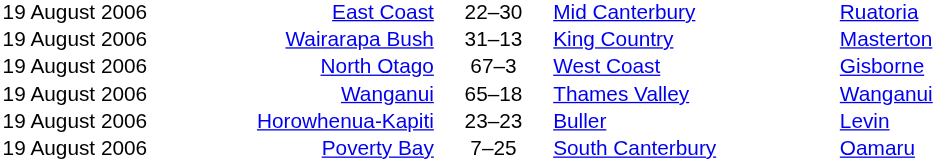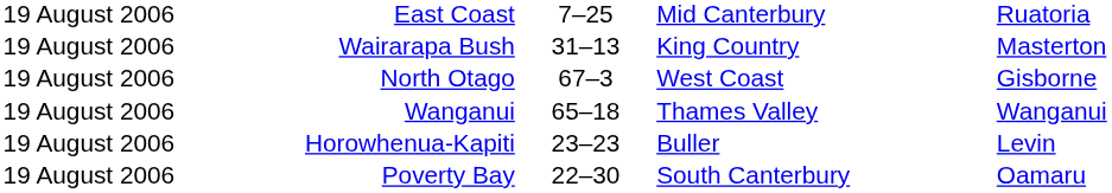 <table style="width:100%" cellspacing="1">
 <tr>
 <th width=15%></th>
 <th width=25%></th>
 <th width=10%></th>
 <th width=25%></th>
 </tr>
 <tr>
 <td align=right>19 August 2006</td>
 <td align=right><a href='#'>East Coast</a></td>
-<td align=center>22–30</td>
+<td align=center>7–25</td>
 <td><a href='#'>Mid Canterbury</a></td>
 <td><a href='#'>Ruatoria</a></td>
 </tr>
 <tr>
 <td align=right>19 August 2006</td>
 <td align=right><a href='#'>Wairarapa Bush</a></td>
 <td align=center>31–13</td>
 <td><a href='#'>King Country</a></td>
 <td><a href='#'>Masterton</a></td>
 </tr>
 <tr>
 <td align=right>19 August 2006</td>
 <td align=right><a href='#'>North Otago</a></td>
 <td align=center>67–3</td>
 <td><a href='#'>West Coast</a></td>
 <td><a href='#'>Gisborne</a></td>
 </tr>
 <tr>
 <td align=right>19 August 2006</td>
 <td align=right><a href='#'>Wanganui</a></td>
 <td align=center>65–18</td>
 <td><a href='#'>Thames Valley</a></td>
 <td><a href='#'>Wanganui</a></td>
 </tr>
 <tr>
 <td align=right>19 August 2006</td>
 <td align=right><a href='#'>Horowhenua-Kapiti</a></td>
 <td align=center>23–23</td>
 <td><a href='#'>Buller</a></td>
 <td><a href='#'>Levin</a></td>
 </tr>
 <tr>
 <td align=right>19 August 2006</td>
 <td align=right><a href='#'>Poverty Bay</a></td>
-<td align=center>7–25</td>
+<td align=center>22–30</td>
 <td><a href='#'>South Canterbury</a></td>
 <td><a href='#'>Oamaru</a></td>
 </tr>
 </table>
